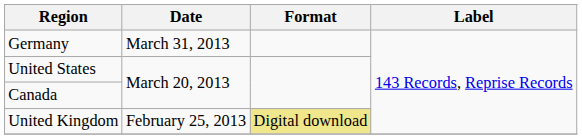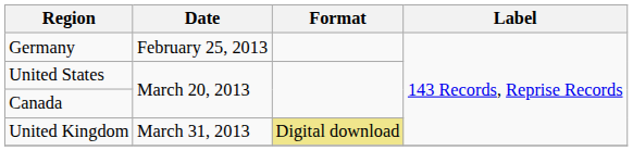 <table class=wikitable>
 <tr>
 <th scope="col">Region</th>
 <th scope="col">Date</th>
 <th scope="col">Format</th>
 <th scope="col">Label</th>
 </tr>
 <tr>
 <td>Germany</td>
-<td>March 31, 2013</td>
+<td>February 25, 2013</td>
 <td rowspan=""></td>
 <td rowspan="4"><a href='#'>143 Records</a>, <a href='#'>Reprise Records</a></td>
 </tr>
 <tr>
 <td>United States</td>
 <td rowspan="2">March 20, 2013</td>
 <td rowspan="2"></td>
 </tr>
 <tr>
 <td>Canada</td>
 </tr>
 <tr>
 <td>United Kingdom</td>
-<td>February 25, 2013</td>
+<td>March 31, 2013</td>
 <td style="background: khaki;">Digital download</td>
 </tr>
 <tr>
 </tr>
 </table>
